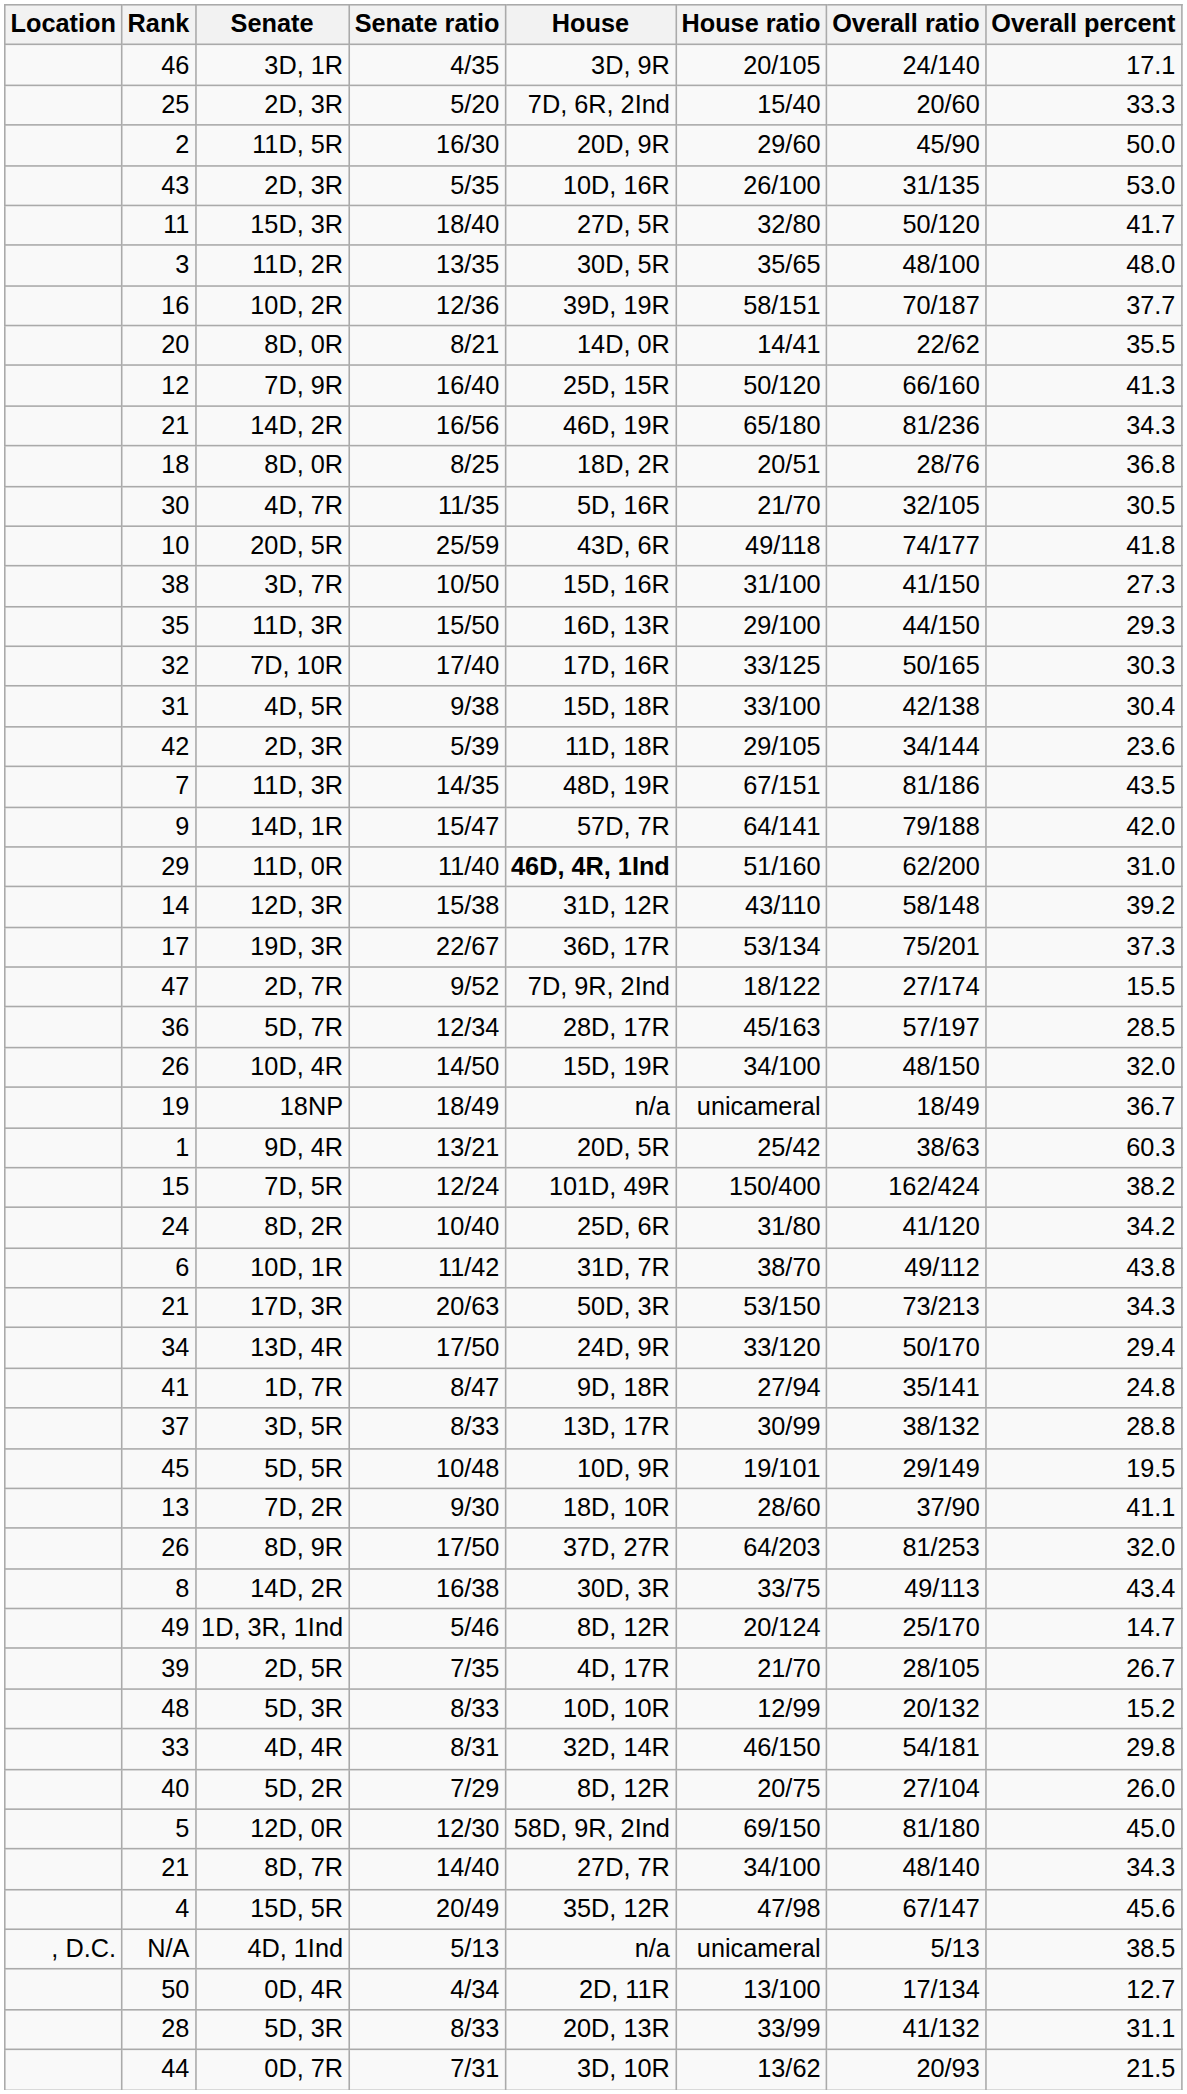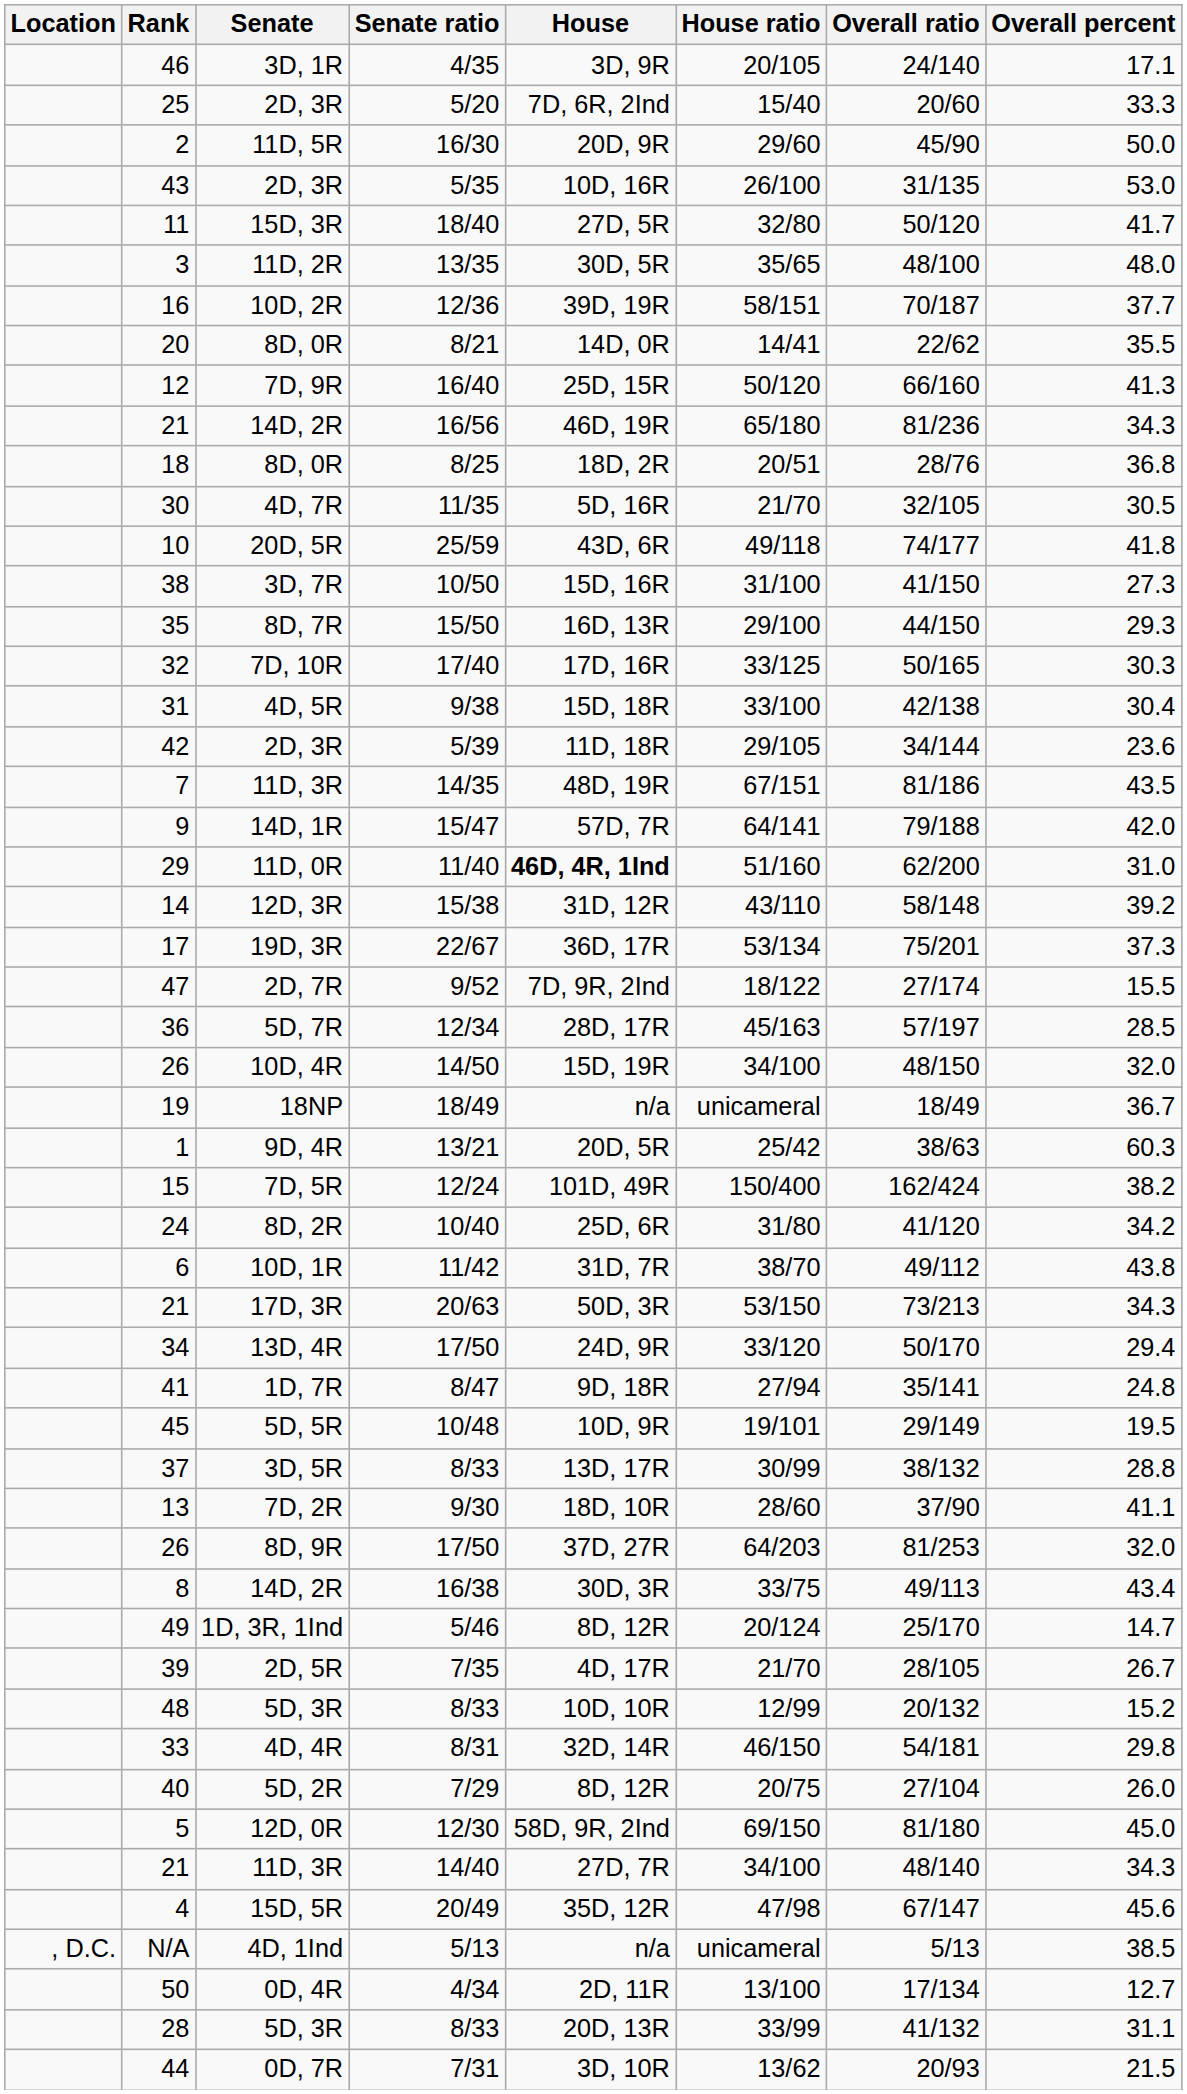 <table class="wikitable sortable mw-datatable sticky-header sort-under" style=text-align:right;>
 <tr>
 <th>Location</th>
 <th>Rank</th>
 <th>Senate</th>
 <th>Senate ratio</th>
 <th>House</th>
 <th>House ratio</th>
 <th>Overall ratio</th>
 <th>Overall percent</th>
 </tr>
 <tr>
 <td></td>
 <td>46</td>
 <td>3D, 1R</td>
 <td>4/35</td>
 <td>3D, 9R</td>
 <td>20/105</td>
 <td>24/140</td>
 <td>17.1</td>
 </tr>
 <tr>
 <td></td>
 <td>25</td>
 <td>2D, 3R</td>
 <td>5/20</td>
 <td>7D, 6R, 2Ind</td>
 <td>15/40</td>
 <td>20/60</td>
 <td>33.3</td>
 </tr>
 <tr>
 <td></td>
 <td>2</td>
 <td>11D, 5R</td>
 <td>16/30</td>
 <td>20D, 9R</td>
 <td>29/60</td>
 <td>45/90</td>
 <td>50.0</td>
 </tr>
 <tr>
 <td></td>
 <td>43</td>
 <td>2D, 3R</td>
 <td>5/35</td>
 <td>10D, 16R</td>
 <td>26/100</td>
 <td>31/135</td>
 <td>53.0</td>
 </tr>
 <tr>
 <td></td>
 <td>11</td>
 <td>15D, 3R</td>
 <td>18/40</td>
 <td>27D, 5R</td>
 <td>32/80</td>
 <td>50/120</td>
 <td>41.7</td>
 </tr>
 <tr>
 <td></td>
 <td>3</td>
 <td>11D, 2R</td>
 <td>13/35</td>
 <td>30D, 5R</td>
 <td>35/65</td>
 <td>48/100</td>
 <td>48.0</td>
 </tr>
 <tr>
 <td></td>
 <td>16</td>
 <td>10D, 2R</td>
 <td>12/36</td>
 <td>39D, 19R</td>
 <td>58/151</td>
 <td>70/187</td>
 <td>37.7</td>
 </tr>
 <tr>
 <td></td>
 <td>20</td>
 <td>8D, 0R</td>
 <td>8/21</td>
 <td>14D, 0R</td>
 <td>14/41</td>
 <td>22/62</td>
 <td>35.5</td>
 </tr>
 <tr>
 <td></td>
 <td>12</td>
 <td>7D, 9R</td>
 <td>16/40</td>
 <td>25D, 15R</td>
 <td>50/120</td>
 <td>66/160</td>
 <td>41.3</td>
 </tr>
 <tr>
 <td></td>
 <td>21</td>
 <td>14D, 2R</td>
 <td>16/56</td>
 <td>46D, 19R</td>
 <td>65/180</td>
 <td>81/236</td>
 <td>34.3</td>
 </tr>
 <tr>
 <td></td>
 <td>18</td>
 <td>8D, 0R</td>
 <td>8/25</td>
 <td>18D, 2R</td>
 <td>20/51</td>
 <td>28/76</td>
 <td>36.8</td>
 </tr>
 <tr>
 <td></td>
 <td>30</td>
 <td>4D, 7R</td>
 <td>11/35</td>
 <td>5D, 16R</td>
 <td>21/70</td>
 <td>32/105</td>
 <td>30.5</td>
 </tr>
 <tr>
 <td></td>
 <td>10</td>
 <td>20D, 5R</td>
 <td>25/59</td>
 <td>43D, 6R</td>
 <td>49/118</td>
 <td>74/177</td>
 <td>41.8</td>
 </tr>
 <tr>
 <td></td>
 <td>38</td>
 <td>3D, 7R</td>
 <td>10/50</td>
 <td>15D, 16R</td>
 <td>31/100</td>
 <td>41/150</td>
 <td>27.3</td>
 </tr>
 <tr>
 <td></td>
 <td>35</td>
-<td>11D, 3R</td>
+<td>8D, 7R</td>
 <td>15/50</td>
 <td>16D, 13R</td>
 <td>29/100</td>
 <td>44/150</td>
 <td>29.3</td>
 </tr>
 <tr>
 <td></td>
 <td>32</td>
 <td>7D, 10R</td>
 <td>17/40</td>
 <td>17D, 16R</td>
 <td>33/125</td>
 <td>50/165</td>
 <td>30.3</td>
 </tr>
 <tr>
 <td></td>
 <td>31</td>
 <td>4D, 5R</td>
 <td>9/38</td>
 <td>15D, 18R</td>
 <td>33/100</td>
 <td>42/138</td>
 <td>30.4</td>
 </tr>
 <tr>
 <td></td>
 <td>42</td>
 <td>2D, 3R</td>
 <td>5/39</td>
 <td>11D, 18R</td>
 <td>29/105</td>
 <td>34/144</td>
 <td>23.6</td>
 </tr>
 <tr>
 <td></td>
 <td>7</td>
 <td>11D, 3R</td>
 <td>14/35</td>
 <td>48D, 19R</td>
 <td>67/151</td>
 <td>81/186</td>
 <td>43.5</td>
 </tr>
 <tr>
 <td></td>
 <td>9</td>
 <td>14D, 1R</td>
 <td>15/47</td>
 <td>57D, 7R</td>
 <td>64/141</td>
 <td>79/188</td>
 <td>42.0</td>
 </tr>
 <tr>
 <td></td>
 <td>29</td>
 <td>11D, 0R</td>
 <td>11/40</td>
 <td><strong>46D, 4R, 1Ind</strong></td>
 <td>51/160</td>
 <td>62/200</td>
 <td>31.0</td>
 </tr>
 <tr>
 <td></td>
 <td>14</td>
 <td>12D, 3R</td>
 <td>15/38</td>
 <td>31D, 12R</td>
 <td>43/110</td>
 <td>58/148</td>
 <td>39.2</td>
 </tr>
 <tr>
 <td></td>
 <td>17</td>
 <td>19D, 3R</td>
 <td>22/67</td>
 <td>36D, 17R</td>
 <td>53/134</td>
 <td>75/201</td>
 <td>37.3</td>
 </tr>
 <tr>
 <td></td>
 <td>47</td>
 <td>2D, 7R</td>
 <td>9/52</td>
 <td>7D, 9R, 2Ind</td>
 <td>18/122</td>
 <td>27/174</td>
 <td>15.5</td>
 </tr>
 <tr>
 <td></td>
 <td>36</td>
 <td>5D, 7R</td>
 <td>12/34</td>
 <td>28D, 17R</td>
 <td>45/163</td>
 <td>57/197</td>
 <td>28.5</td>
 </tr>
 <tr>
 <td></td>
 <td>26</td>
 <td>10D, 4R</td>
 <td>14/50</td>
 <td>15D, 19R</td>
 <td>34/100</td>
 <td>48/150</td>
 <td>32.0</td>
 </tr>
 <tr>
 <td></td>
 <td>19</td>
 <td>18NP</td>
 <td>18/49</td>
 <td>n/a</td>
 <td>unicameral</td>
 <td>18/49</td>
 <td>36.7</td>
 </tr>
 <tr>
 <td></td>
 <td>1</td>
 <td>9D, 4R</td>
 <td>13/21</td>
 <td>20D, 5R</td>
 <td>25/42</td>
 <td>38/63</td>
 <td>60.3</td>
 </tr>
 <tr>
 <td></td>
 <td>15</td>
 <td>7D, 5R</td>
 <td>12/24</td>
 <td>101D, 49R</td>
 <td>150/400</td>
 <td>162/424</td>
 <td>38.2</td>
 </tr>
 <tr>
 <td></td>
 <td>24</td>
 <td>8D, 2R</td>
 <td>10/40</td>
 <td>25D, 6R</td>
 <td>31/80</td>
 <td>41/120</td>
 <td>34.2</td>
 </tr>
 <tr>
 <td></td>
 <td>6</td>
 <td>10D, 1R</td>
 <td>11/42</td>
 <td>31D, 7R</td>
 <td>38/70</td>
 <td>49/112</td>
 <td>43.8</td>
 </tr>
 <tr>
 <td></td>
 <td>21</td>
 <td>17D, 3R</td>
 <td>20/63</td>
 <td>50D, 3R</td>
 <td>53/150</td>
 <td>73/213</td>
 <td>34.3</td>
 </tr>
 <tr>
 <td></td>
 <td>34</td>
 <td>13D, 4R</td>
 <td>17/50</td>
 <td>24D, 9R</td>
 <td>33/120</td>
 <td>50/170</td>
 <td>29.4</td>
 </tr>
 <tr>
 <td></td>
 <td>41</td>
 <td>1D, 7R</td>
 <td>8/47</td>
 <td>9D, 18R</td>
 <td>27/94</td>
 <td>35/141</td>
 <td>24.8</td>
 </tr>
 <tr>
 <td></td>
+<td>45</td>
+<td>5D, 5R</td>
+<td>10/48</td>
+<td>10D, 9R</td>
+<td>19/101</td>
+<td>29/149</td>
+<td>19.5</td>
+</tr>
+<tr>
+<td></td>
 <td>37</td>
 <td>3D, 5R</td>
 <td>8/33</td>
 <td>13D, 17R</td>
 <td>30/99</td>
 <td>38/132</td>
 <td>28.8</td>
-</tr>
-<tr>
-<td></td>
-<td>45</td>
-<td>5D, 5R</td>
-<td>10/48</td>
-<td>10D, 9R</td>
-<td>19/101</td>
-<td>29/149</td>
-<td>19.5</td>
 </tr>
 <tr>
 <td></td>
 <td>13</td>
 <td>7D, 2R</td>
 <td>9/30</td>
 <td>18D, 10R</td>
 <td>28/60</td>
 <td>37/90</td>
 <td>41.1</td>
 </tr>
 <tr>
 <td></td>
 <td>26</td>
 <td>8D, 9R</td>
 <td>17/50</td>
 <td>37D, 27R</td>
 <td>64/203</td>
 <td>81/253</td>
 <td>32.0</td>
 </tr>
 <tr>
 <td></td>
 <td>8</td>
 <td>14D, 2R</td>
 <td>16/38</td>
 <td>30D, 3R</td>
 <td>33/75</td>
 <td>49/113</td>
 <td>43.4</td>
 </tr>
 <tr>
 <td></td>
 <td>49</td>
 <td>1D, 3R, 1Ind</td>
 <td>5/46</td>
 <td>8D, 12R</td>
 <td>20/124</td>
 <td>25/170</td>
 <td>14.7</td>
 </tr>
 <tr>
 <td></td>
 <td>39</td>
 <td>2D, 5R</td>
 <td>7/35</td>
 <td>4D, 17R</td>
 <td>21/70</td>
 <td>28/105</td>
 <td>26.7</td>
 </tr>
 <tr>
 <td></td>
 <td>48</td>
 <td>5D, 3R</td>
 <td>8/33</td>
 <td>10D, 10R</td>
 <td>12/99</td>
 <td>20/132</td>
 <td>15.2</td>
 </tr>
 <tr>
 <td></td>
 <td>33</td>
 <td>4D, 4R</td>
 <td>8/31</td>
 <td>32D, 14R</td>
 <td>46/150</td>
 <td>54/181</td>
 <td>29.8</td>
 </tr>
 <tr>
 <td></td>
 <td>40</td>
 <td>5D, 2R</td>
 <td>7/29</td>
 <td>8D, 12R</td>
 <td>20/75</td>
 <td>27/104</td>
 <td>26.0</td>
 </tr>
 <tr>
 <td></td>
 <td>5</td>
 <td>12D, 0R</td>
 <td>12/30</td>
 <td>58D, 9R, 2Ind</td>
 <td>69/150</td>
 <td>81/180</td>
 <td>45.0</td>
 </tr>
 <tr>
 <td></td>
 <td>21</td>
-<td>8D, 7R</td>
+<td>11D, 3R</td>
 <td>14/40</td>
 <td>27D, 7R</td>
 <td>34/100</td>
 <td>48/140</td>
 <td>34.3</td>
 </tr>
 <tr>
 <td></td>
 <td>4</td>
 <td>15D, 5R</td>
 <td>20/49</td>
 <td>35D, 12R</td>
 <td>47/98</td>
 <td>67/147</td>
 <td>45.6</td>
 </tr>
 <tr>
 <td>, D.C.</td>
 <td>N/A</td>
 <td>4D, 1Ind</td>
 <td>5/13</td>
 <td>n/a</td>
 <td>unicameral</td>
 <td>5/13</td>
 <td>38.5</td>
 </tr>
 <tr>
 <td></td>
 <td>50</td>
 <td>0D, 4R</td>
 <td>4/34</td>
 <td>2D, 11R</td>
 <td>13/100</td>
 <td>17/134</td>
 <td>12.7</td>
 </tr>
 <tr>
 <td></td>
 <td>28</td>
 <td>5D, 3R</td>
 <td>8/33</td>
 <td>20D, 13R</td>
 <td>33/99</td>
 <td>41/132</td>
 <td>31.1</td>
 </tr>
 <tr>
 <td></td>
 <td>44</td>
 <td>0D, 7R</td>
 <td>7/31</td>
 <td>3D, 10R</td>
 <td>13/62</td>
 <td>20/93</td>
 <td>21.5</td>
 </tr>
 </table>
